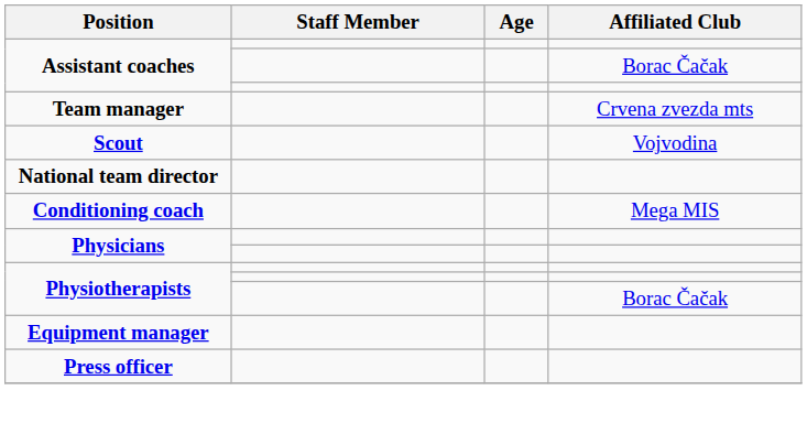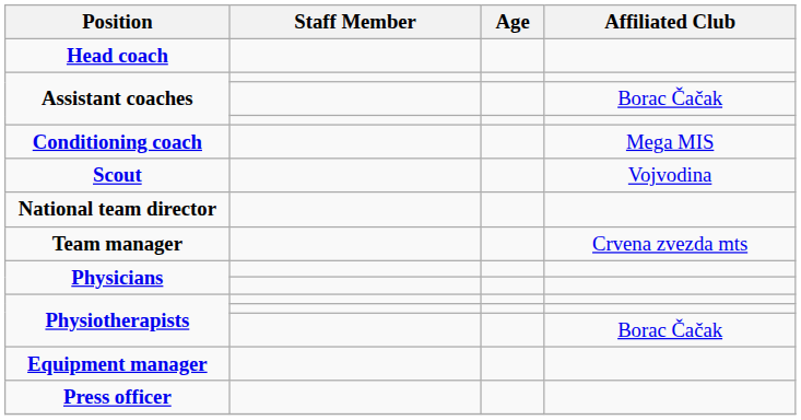 <table class="wikitable sortable" style="text-align:center; font-size:95%">
 <tr>
 <th scope="col" width="160px">Position</th>
 <th scope="col" width="180px">Staff Member</th>
 <th scope="col" width="40px">Age</th>
 <th scope="col" width="180px">Affiliated Club</th>
+</tr>
+<tr>
+<td><strong><a href='#'>Head coach</a></strong></td>
+<td></td>
+<td></td>
+<td></td>
 </tr>
 <tr>
 <td rowspan=3><strong>Assistant coaches</strong></td>
 <td></td>
 <td></td>
 <td></td>
 </tr>
 <tr>
 <td></td>
 <td></td>
 <td> <a href='#'>Borac Čačak</a></td>
 </tr>
 <tr>
 <td></td>
 <td></td>
 <td></td>
 </tr>
 <tr>
-<td><strong>Team manager</strong></td>
+<td><strong><a href='#'>Conditioning coach</a></strong></td>
 <td></td>
 <td></td>
-<td> <a href='#'>Crvena zvezda mts</a></td>
+<td> <a href='#'>Mega MIS</a></td>
 </tr>
 <tr>
 <td><strong><a href='#'>Scout</a></strong></td>
 <td></td>
 <td></td>
 <td> <a href='#'>Vojvodina</a></td>
 </tr>
 <tr>
 <td><strong>National team director</strong></td>
 <td></td>
 <td></td>
 <td></td>
 </tr>
 <tr>
-<td><strong><a href='#'>Conditioning coach</a></strong></td>
+<td><strong>Team manager</strong></td>
 <td></td>
 <td></td>
-<td> <a href='#'>Mega MIS</a></td>
+<td> <a href='#'>Crvena zvezda mts</a></td>
 </tr>
 <tr>
 <td rowspan=2><strong><a href='#'>Physicians</a></strong></td>
 <td></td>
 <td></td>
 <td></td>
 </tr>
 <tr>
 <td></td>
 <td></td>
 <td></td>
 </tr>
 <tr>
 <td rowspan=3><strong><a href='#'>Physiotherapists</a></strong></td>
 <td></td>
 <td></td>
 <td></td>
 </tr>
 <tr>
 <td></td>
 <td></td>
 <td></td>
 </tr>
 <tr>
 <td></td>
 <td></td>
 <td> <a href='#'>Borac Čačak</a></td>
 </tr>
 <tr>
 <td><strong><a href='#'>Equipment manager</a></strong></td>
 <td></td>
 <td></td>
 <td></td>
 </tr>
 <tr>
 <td><strong><a href='#'>Press officer</a></strong></td>
 <td></td>
 <td></td>
 <td></td>
 </tr>
 <tr>
 </tr>
 </table>
